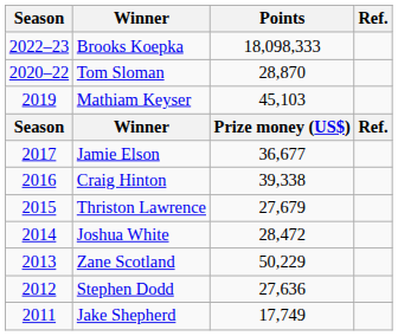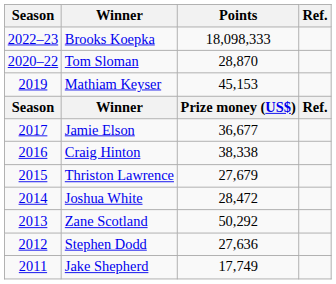 <table class=wikitable>
 <tr>
 <th>Season</th>
 <th>Winner</th>
 <th>Points</th>
 <th>Ref.</th>
 </tr>
 <tr>
 <td align=center><a href='#'>2022–23</a></td>
 <td> <a href='#'>Brooks Koepka</a></td>
 <td align=center>18,098,333</td>
 <td></td>
 </tr>
 <tr>
 <td align=center><a href='#'>2020–22</a></td>
 <td> <a href='#'>Tom Sloman</a></td>
 <td align=center>28,870</td>
 <td></td>
 </tr>
 <tr>
 <td align=center><a href='#'>2019</a></td>
 <td> <a href='#'>Mathiam Keyser</a></td>
-<td align=center>45,103</td>
+<td align=center>45,153</td>
 <td></td>
 </tr>
 <tr>
 <th>Season</th>
 <th>Winner</th>
 <th>Prize money (<a href='#'>US$</a>)</th>
 <th>Ref.</th>
 </tr>
 <tr>
 <td align=center><a href='#'>2017</a></td>
 <td> <a href='#'>Jamie Elson</a></td>
 <td align=center>36,677</td>
 <td></td>
 </tr>
 <tr>
 <td align=center><a href='#'>2016</a></td>
 <td> <a href='#'>Craig Hinton</a></td>
-<td align=center>39,338</td>
+<td align=center>38,338</td>
 <td></td>
 </tr>
 <tr>
 <td align=center><a href='#'>2015</a></td>
 <td> <a href='#'>Thriston Lawrence</a></td>
 <td align=center>27,679</td>
 <td></td>
 </tr>
 <tr>
 <td align=center><a href='#'>2014</a></td>
 <td> <a href='#'>Joshua White</a></td>
 <td align=center>28,472</td>
 <td></td>
 </tr>
 <tr>
 <td align=center><a href='#'>2013</a></td>
 <td> <a href='#'>Zane Scotland</a></td>
-<td align=center>50,229</td>
+<td align=center>50,292</td>
 <td></td>
 </tr>
 <tr>
 <td align=center><a href='#'>2012</a></td>
 <td> <a href='#'>Stephen Dodd</a></td>
 <td align=center>27,636</td>
 <td></td>
 </tr>
 <tr>
 <td align=center><a href='#'>2011</a></td>
 <td> <a href='#'>Jake Shepherd</a></td>
 <td align=center>17,749</td>
 <td></td>
 </tr>
 </table>
